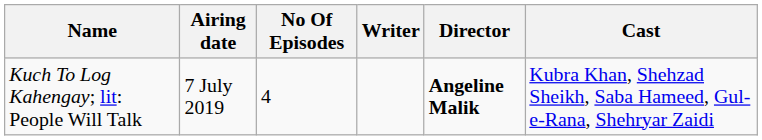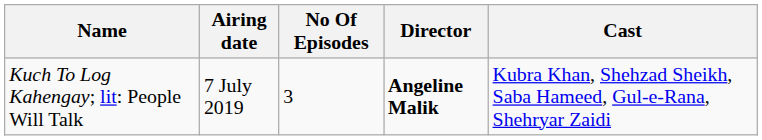 <table class="wikitable plainrowheaders">
 <tr>
 <th>Name</th>
 <th>Airing date</th>
 <th>No Of Episodes</th>
-<th>Writer</th>
 <th>Director</th>
 <th>Cast</th>
 </tr>
 <tr>
 <td><em>Kuch To Log Kahengay</em>; <a href='#'>lit</a>: People Will Talk</td>
 <td>7 July 2019</td>
-<td>4</td>
-<td></td>
+<td>3</td>
 <td><strong>Angeline Malik</strong></td>
 <td><a href='#'>Kubra Khan</a>, <a href='#'>Shehzad Sheikh</a>, <a href='#'>Saba Hameed</a>, <a href='#'>Gul-e-Rana</a>, <a href='#'>Shehryar Zaidi</a></td>
 </tr>
 </table>
